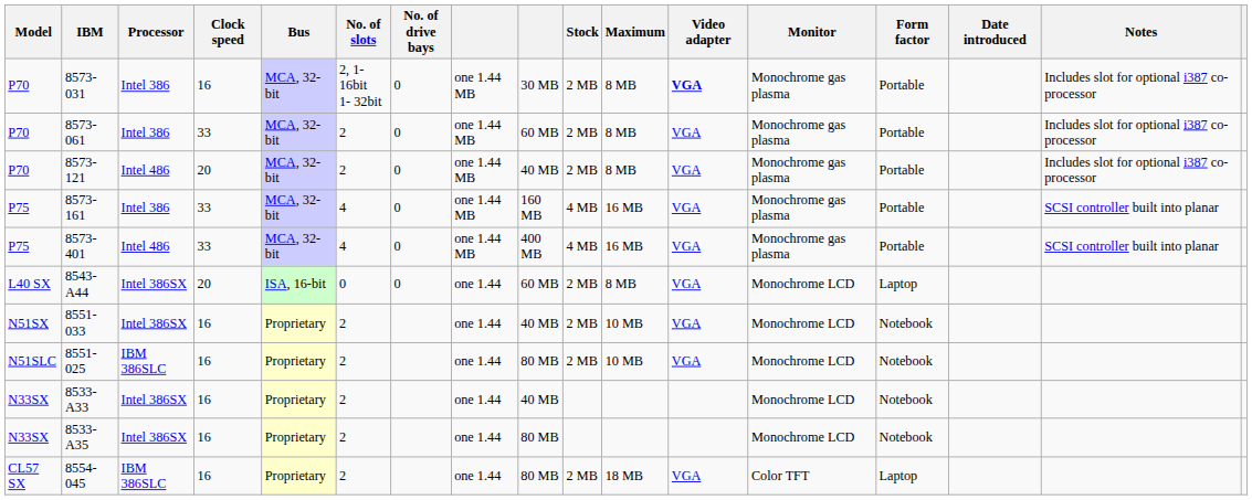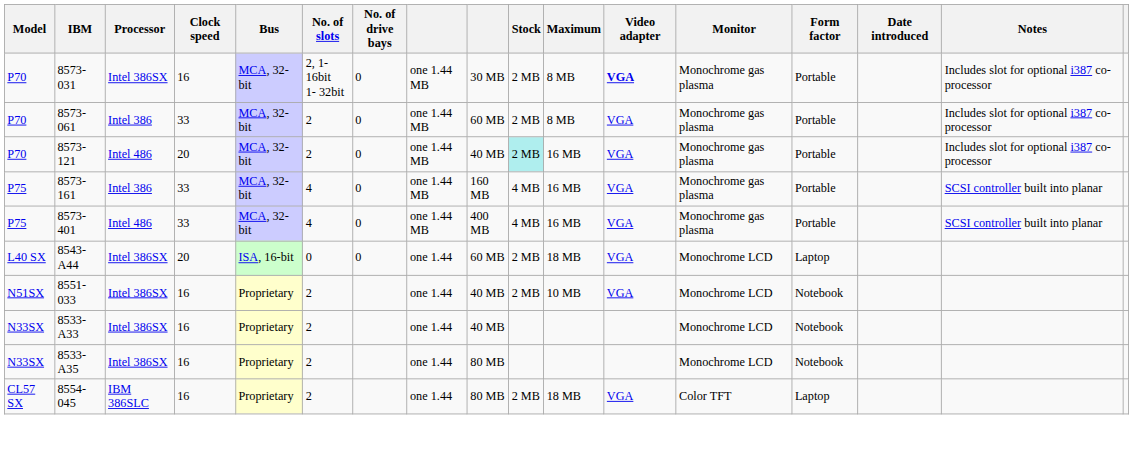 <table class="wikitable sortable sticky-header sort-under" style="font-size: 85%;">
 <tr>
 <th>Model</th>
 <th>IBM </th>
 <th>Processor</th>
 <th>Clock speed<br></th>
 <th>Bus</th>
 <th>No. of<br><a href='#'>slots</a></th>
 <th>No. of<br>drive bays</th>
 <th></th>
 <th></th>
 <th>Stock<br></th>
 <th>Maximum<br></th>
 <th>Video adapter</th>
 <th>Monitor</th>
 <th>Form factor</th>
 <th>Date introduced</th>
 <th>Notes</th>
 <th class="unsortable"></th>
 </tr>
 <tr>
 <td><a href='#'>P70</a></td>
 <td>8573-031</td>
-<td><a href='#'>Intel 386</a></td>
+<td><a href='#'>Intel 386SX</a></td>
 <td>16</td>
 <td style="background:#CCF"><a href='#'>MCA</a>, 32-bit</td>
 <td>2, 1-16bit<br>1- 32bit</td>
 <td>0</td>
 <td>one 1.44 MB</td>
 <td>30 MB </td>
 <td>2 MB</td>
 <td>8 MB</td>
 <td><strong><a href='#'>VGA</a></strong></td>
 <td>Monochrome gas plasma</td>
 <td>Portable</td>
 <td></td>
 <td>Includes slot for optional <a href='#'>i387</a> co-processor</td>
 <td></td>
 </tr>
 <tr>
 <td><a href='#'>P70</a></td>
 <td>8573-061</td>
 <td><a href='#'>Intel 386</a></td>
 <td>33</td>
 <td style="background:#CCF"><a href='#'>MCA</a>, 32-bit</td>
 <td>2 </td>
 <td>0</td>
 <td>one 1.44 MB</td>
 <td>60 MB </td>
 <td>2 MB</td>
 <td>8 MB</td>
 <td><a href='#'>VGA</a></td>
 <td>Monochrome gas plasma</td>
 <td>Portable</td>
 <td></td>
 <td>Includes slot for optional <a href='#'>i387</a> co-processor</td>
 <td></td>
 </tr>
 <tr>
 <td><a href='#'>P70</a></td>
 <td>8573-121</td>
 <td><a href='#'>Intel 486</a></td>
 <td>20</td>
 <td style="background:#CCF"><a href='#'>MCA</a>, 32-bit</td>
 <td>2 </td>
 <td>0</td>
 <td>one 1.44 MB</td>
 <td>40 MB </td>
-<td>2 MB</td>
-<td>8 MB</td>
+<td style="background: paleturquoise;">2 MB</td>
+<td>16 MB</td>
 <td><a href='#'>VGA</a></td>
 <td>Monochrome gas plasma</td>
 <td>Portable</td>
 <td></td>
 <td>Includes slot for optional <a href='#'>i387</a> co-processor</td>
 <td></td>
 </tr>
 <tr>
 <td><a href='#'>P75</a></td>
 <td>8573-161</td>
 <td><a href='#'>Intel 386</a></td>
 <td>33</td>
 <td style="background:#CCF"><a href='#'>MCA</a>, 32-bit</td>
 <td>4 </td>
 <td>0</td>
 <td>one 1.44 MB</td>
 <td>160 MB </td>
 <td>4 MB</td>
 <td>16 MB</td>
 <td><a href='#'>VGA</a></td>
 <td>Monochrome gas plasma</td>
 <td>Portable</td>
 <td></td>
 <td><a href='#'>SCSI controller</a> built into planar</td>
 <td></td>
 </tr>
 <tr>
 <td><a href='#'>P75</a></td>
 <td>8573-401</td>
 <td><a href='#'>Intel 486</a></td>
 <td>33</td>
 <td style="background:#CCF"><a href='#'>MCA</a>, 32-bit</td>
 <td>4 </td>
 <td>0</td>
 <td>one 1.44 MB</td>
 <td>400 MB </td>
 <td>4 MB</td>
 <td>16 MB</td>
 <td><a href='#'>VGA</a></td>
 <td>Monochrome gas plasma</td>
 <td>Portable</td>
 <td></td>
 <td><a href='#'>SCSI controller</a> built into planar</td>
 <td></td>
 </tr>
 <tr>
 <td><a href='#'>L40 SX</a></td>
 <td>8543-A44</td>
 <td><a href='#'>Intel 386SX</a></td>
 <td>20</td>
 <td style="background:#CFC"><a href='#'>ISA</a>, 16-bit</td>
 <td>0 </td>
 <td>0</td>
 <td>one 1.44</td>
 <td>60 MB </td>
 <td>2 MB</td>
-<td>8 MB</td>
+<td>18 MB</td>
 <td><a href='#'>VGA</a></td>
 <td>Monochrome LCD</td>
 <td>Laptop</td>
 <td></td>
 <td></td>
 <td></td>
 </tr>
 <tr>
 <td><a href='#'>N51SX</a></td>
 <td>8551-033</td>
 <td><a href='#'>Intel 386SX</a></td>
 <td>16</td>
 <td style="background:#FFC">Proprietary</td>
 <td>2 </td>
 <td></td>
 <td>one 1.44</td>
 <td>40 MB </td>
-<td>2 MB</td>
-<td>10 MB</td>
-<td><a href='#'>VGA</a></td>
-<td>Monochrome LCD</td>
-<td>Notebook</td>
-<td></td>
-<td></td>
-<td></td>
-</tr>
-<tr>
-<td><a href='#'>N51SLC</a></td>
-<td>8551-025</td>
-<td><a href='#'>IBM 386SLC</a></td>
-<td>16</td>
-<td style="background:#FFC">Proprietary</td>
-<td>2 </td>
-<td></td>
-<td>one 1.44</td>
-<td>80 MB </td>
 <td>2 MB</td>
 <td>10 MB</td>
 <td><a href='#'>VGA</a></td>
 <td>Monochrome LCD</td>
 <td>Notebook</td>
 <td></td>
 <td></td>
 <td></td>
 </tr>
 <tr>
 <td><a href='#'>N33SX</a></td>
 <td>8533-A33</td>
 <td><a href='#'>Intel 386SX</a></td>
 <td>16</td>
 <td style="background:#FFC">Proprietary</td>
 <td>2 </td>
 <td></td>
 <td>one 1.44</td>
 <td>40 MB </td>
 <td></td>
 <td></td>
 <td></td>
 <td>Monochrome LCD</td>
 <td>Notebook</td>
 <td></td>
 <td></td>
 <td></td>
 </tr>
 <tr>
 <td><a href='#'>N33SX</a></td>
 <td>8533-A35</td>
 <td><a href='#'>Intel 386SX</a></td>
 <td>16</td>
 <td style="background:#FFC">Proprietary</td>
 <td>2 </td>
 <td></td>
 <td>one 1.44</td>
 <td>80 MB </td>
 <td></td>
 <td></td>
 <td></td>
 <td>Monochrome LCD</td>
 <td>Notebook</td>
 <td></td>
 <td></td>
 <td></td>
 </tr>
 <tr>
 <td><a href='#'>CL57 SX</a></td>
 <td>8554-045</td>
 <td><a href='#'>IBM 386SLC</a></td>
 <td>16</td>
 <td style="background:#FFC">Proprietary</td>
 <td>2 </td>
 <td></td>
 <td>one 1.44</td>
 <td>80 MB </td>
 <td>2 MB</td>
 <td>18 MB</td>
 <td><a href='#'>VGA</a></td>
 <td>Color TFT</td>
 <td>Laptop</td>
 <td></td>
 <td></td>
 <td></td>
 </tr>
 </table>
